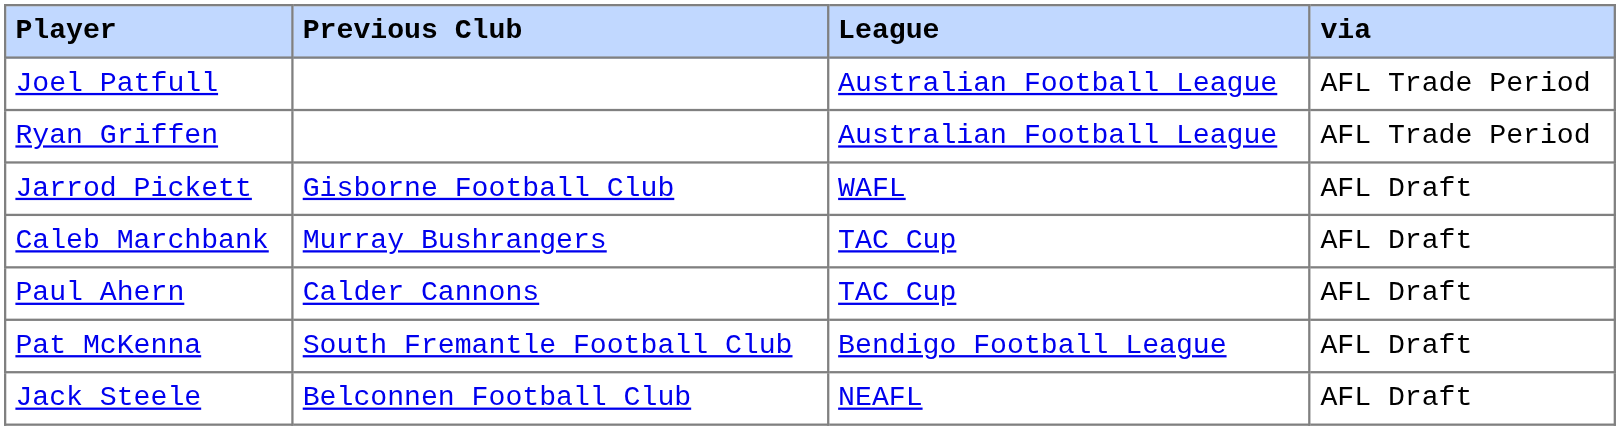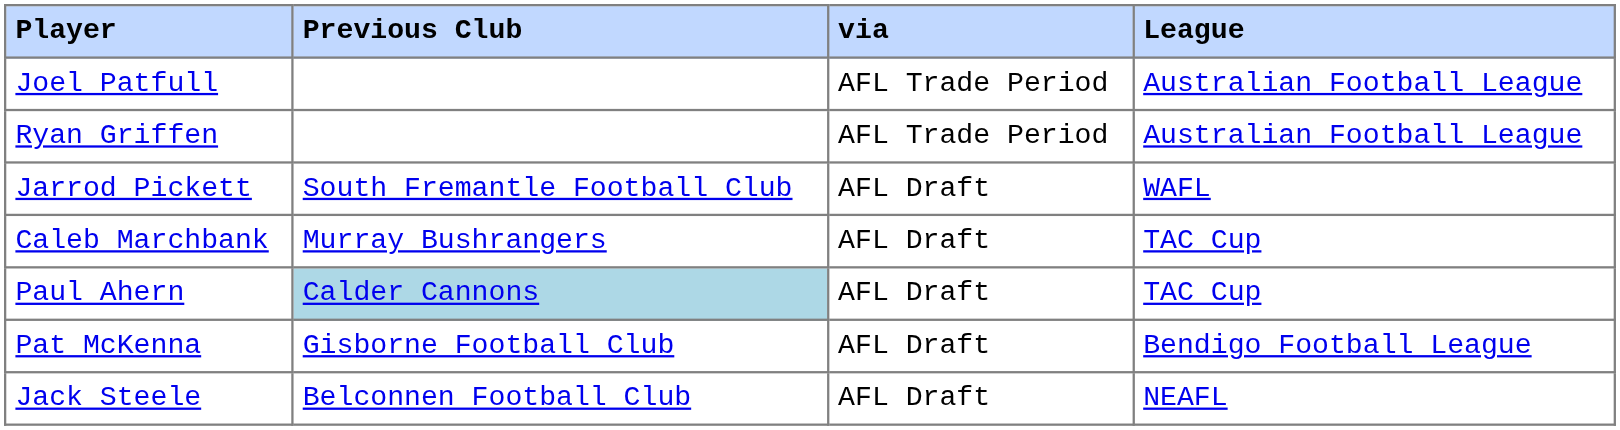 <table border="1" cellpadding="4" cellspacing="0"  style="text-align:left; font-size:95%; border-collapse:collapse; width:80%;">
 <tr style="background:#C1D8FF;">
 <th>Player</th>
 <th>Previous Club</th>
+<th>via</th>
 <th>League</th>
-<th>via</th>
 </tr>
 <tr>
 <td><a href='#'>Joel Patfull</a></td>
 <td></td>
+<td>AFL Trade Period</td>
 <td><a href='#'>Australian Football League</a></td>
-<td>AFL Trade Period</td>
 </tr>
 <tr>
 <td><a href='#'>Ryan Griffen</a></td>
 <td></td>
+<td>AFL Trade Period</td>
 <td><a href='#'>Australian Football League</a></td>
-<td>AFL Trade Period</td>
 </tr>
 <tr>
 <td><a href='#'>Jarrod Pickett</a></td>
-<td><a href='#'>Gisborne Football Club</a></td>
+<td><a href='#'>South Fremantle Football Club</a></td>
+<td>AFL Draft</td>
 <td><a href='#'>WAFL</a></td>
-<td>AFL Draft</td>
 </tr>
 <tr>
 <td><a href='#'>Caleb Marchbank</a></td>
 <td><a href='#'>Murray Bushrangers</a></td>
+<td>AFL Draft</td>
 <td><a href='#'>TAC Cup</a></td>
-<td>AFL Draft</td>
 </tr>
 <tr>
 <td><a href='#'>Paul Ahern</a></td>
-<td><a href='#'>Calder Cannons</a></td>
+<td style="background: lightblue;"><a href='#'>Calder Cannons</a></td>
+<td>AFL Draft</td>
 <td><a href='#'>TAC Cup</a></td>
-<td>AFL Draft</td>
 </tr>
 <tr>
 <td><a href='#'>Pat McKenna</a></td>
-<td><a href='#'>South Fremantle Football Club</a></td>
+<td><a href='#'>Gisborne Football Club</a></td>
+<td>AFL Draft</td>
 <td><a href='#'>Bendigo Football League</a></td>
-<td>AFL Draft</td>
 </tr>
 <tr>
 <td><a href='#'>Jack Steele</a></td>
 <td><a href='#'>Belconnen Football Club</a></td>
+<td>AFL Draft</td>
 <td><a href='#'>NEAFL</a></td>
-<td>AFL Draft</td>
 </tr>
 </table>
